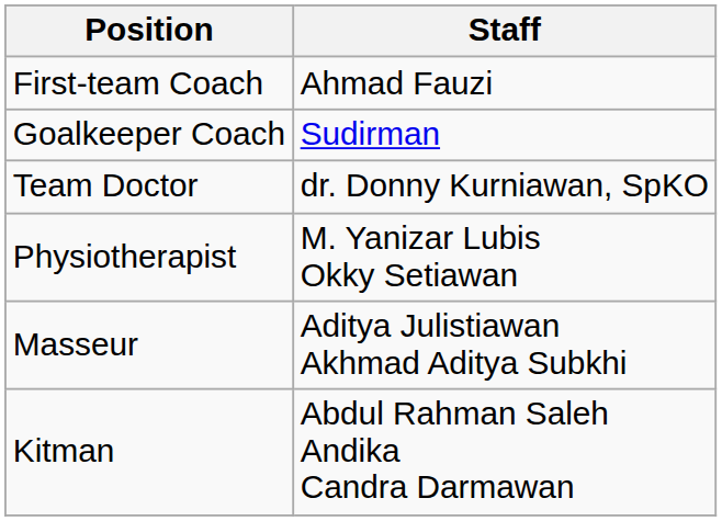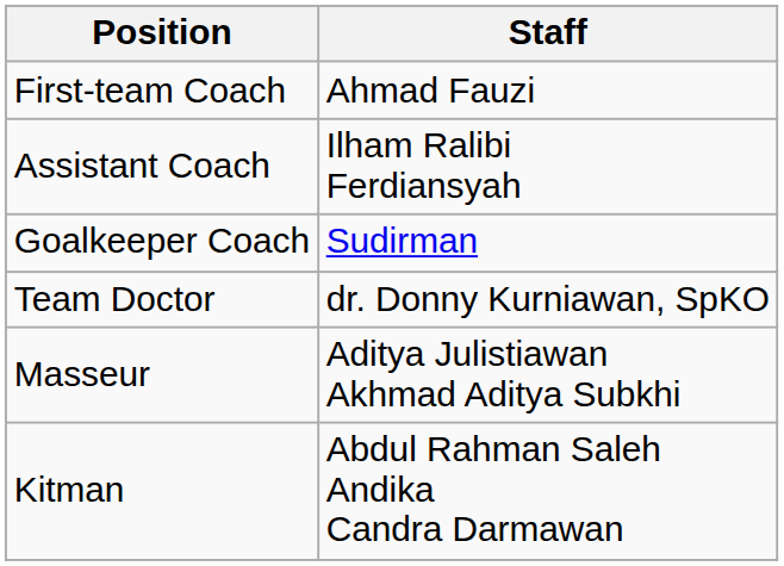 <table class="wikitable">
 <tr>
 <th>Position</th>
 <th>Staff</th>
 </tr>
 <tr>
 <td>First-team Coach</td>
 <td> Ahmad Fauzi</td>
 </tr>
 <tr>
+<td>Assistant Coach</td>
+<td> Ilham Ralibi <br>  Ferdiansyah</td>
+</tr>
+<tr>
 <td>Goalkeeper Coach</td>
 <td> <a href='#'>Sudirman</a></td>
 </tr>
 <tr>
 <td>Team Doctor</td>
 <td> dr. Donny Kurniawan, SpKO</td>
-</tr>
-<tr>
-<td>Physiotherapist</td>
-<td> M. Yanizar Lubis <br>  Okky Setiawan</td>
 </tr>
 <tr>
 <td>Masseur</td>
 <td> Aditya Julistiawan <br>  Akhmad Aditya Subkhi</td>
 </tr>
 <tr>
 <td>Kitman</td>
 <td> Abdul Rahman Saleh <br>  Andika <br>  Candra Darmawan</td>
 </tr>
 </table>
